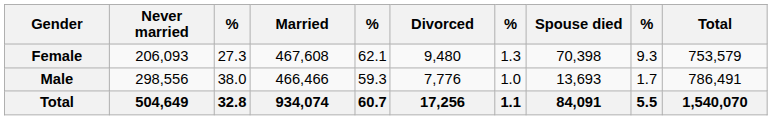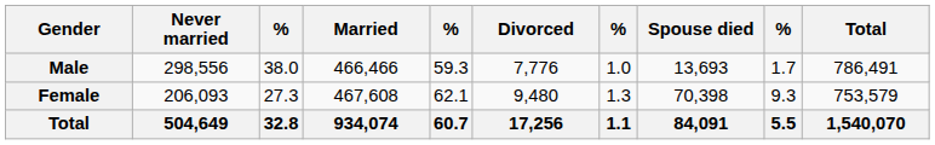 <table class="wikitable">
 <tr>
 <th style="width:80pt;">Gender</th>
 <th style="width:80pt;">Never married</th>
 <th style="width:20pt;">%</th>
 <th style="width:80pt;">Married</th>
 <th style="width:20pt;">%</th>
 <th style="width:80pt;">Divorced</th>
 <th style="width:20pt;">%</th>
 <th style="width:80pt;">Spouse died</th>
 <th style="width:20pt;">%</th>
 <th style="width:80pt;">Total</th>
 </tr>
 <tr>
+<th style="width:80pt;">Male</th>
+<td style="text-align:center;">298,556</td>
+<td style="text-align:center;">38.0</td>
+<td style="text-align:center;">466,466</td>
+<td style="text-align:center;">59.3</td>
+<td style="text-align:center;">7,776</td>
+<td style="text-align:center;">1.0</td>
+<td style="text-align:center;">13,693</td>
+<td style="text-align:center;">1.7</td>
+<td style="text-align:center;">786,491</td>
+</tr>
+<tr>
 <th style="width:80pt;">Female</th>
 <td style="text-align:center;">206,093</td>
 <td style="text-align:center;">27.3</td>
 <td style="text-align:center;">467,608</td>
 <td style="text-align:center;">62.1</td>
 <td style="text-align:center;">9,480</td>
 <td style="text-align:center;">1.3</td>
 <td style="text-align:center;">70,398</td>
 <td style="text-align:center;">9.3</td>
 <td style="text-align:center;">753,579</td>
-</tr>
-<tr>
-<th style="width:80pt;">Male</th>
-<td style="text-align:center;">298,556</td>
-<td style="text-align:center;">38.0</td>
-<td style="text-align:center;">466,466</td>
-<td style="text-align:center;">59.3</td>
-<td style="text-align:center;">7,776</td>
-<td style="text-align:center;">1.0</td>
-<td style="text-align:center;">13,693</td>
-<td style="text-align:center;">1.7</td>
-<td style="text-align:center;">786,491</td>
 </tr>
 <tr>
 <th>Total</th>
 <th>504,649</th>
 <th>32.8</th>
 <th>934,074</th>
 <th>60.7</th>
 <th>17,256</th>
 <th>1.1</th>
 <th>84,091</th>
 <th>5.5</th>
 <th>1,540,070</th>
 </tr>
 </table>
